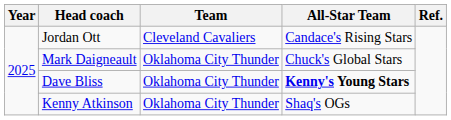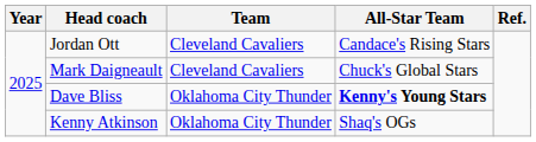 <table class="wikitable sortable">
 <tr>
 <th>Year</th>
 <th>Head coach</th>
 <th>Team</th>
 <th>All-Star Team</th>
 <th class="unsortable">Ref.</th>
 </tr>
 <tr>
 <td rowspan=4><a href='#'>2025</a></td>
 <td>Jordan Ott</td>
 <td><a href='#'>Cleveland Cavaliers</a></td>
 <td><a href='#'>Candace's</a> Rising Stars</td>
 <td rowspan=4></td>
 </tr>
 <tr>
 <td><a href='#'>Mark Daigneault</a></td>
-<td><a href='#'>Oklahoma City Thunder</a></td>
+<td><a href='#'>Cleveland Cavaliers</a></td>
 <td><a href='#'>Chuck's</a> Global Stars</td>
 </tr>
 <tr>
 <td><a href='#'>Dave Bliss</a></td>
 <td><a href='#'>Oklahoma City Thunder</a></td>
 <td><strong><a href='#'>Kenny's</a> Young Stars</strong></td>
 </tr>
 <tr>
 <td><a href='#'>Kenny Atkinson</a></td>
 <td><a href='#'>Oklahoma City Thunder</a></td>
 <td><a href='#'>Shaq's</a> OGs</td>
 </tr>
 </table>
